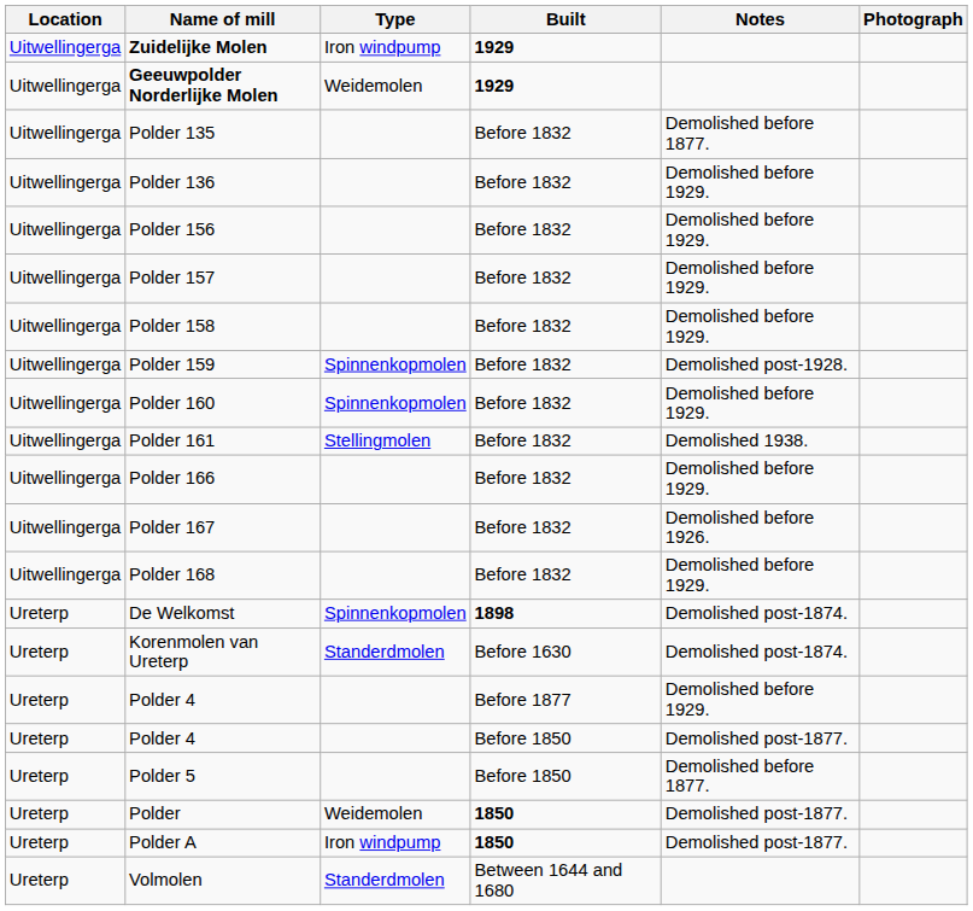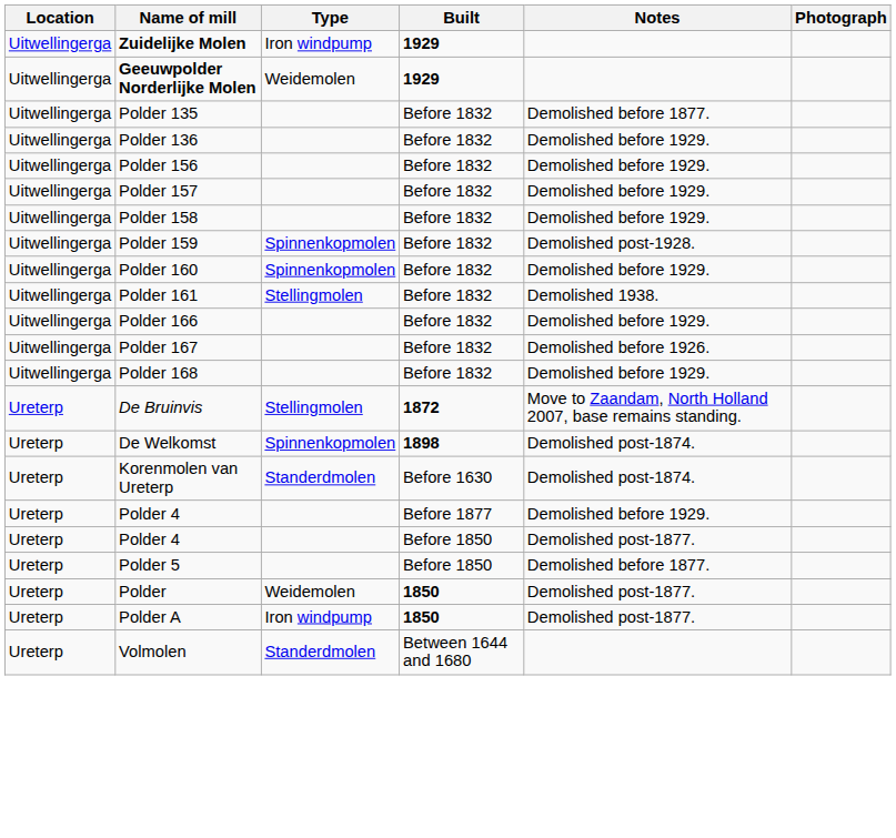 <table class="wikitable">
 <tr>
 <th>Location</th>
 <th>Name of mill</th>
 <th>Type</th>
 <th>Built</th>
 <th>Notes</th>
 <th>Photograph</th>
 </tr>
 <tr>
 <td><a href='#'>Uitwellingerga</a></td>
 <td><strong>Zuidelijke Molen</strong></td>
 <td>Iron <a href='#'>windpump</a></td>
 <td><strong>1929</strong></td>
 <td></td>
 <td></td>
 </tr>
 <tr>
 <td>Uitwellingerga</td>
 <td><strong>Geeuwpolder<br>Norderlijke Molen</strong><br></td>
 <td>Weidemolen</td>
 <td><strong>1929</strong></td>
 <td></td>
 <td></td>
 </tr>
 <tr>
 <td>Uitwellingerga</td>
 <td>Polder 135<br></td>
 <td></td>
 <td>Before 1832</td>
 <td>Demolished before 1877.</td>
 <td></td>
 </tr>
 <tr>
 <td>Uitwellingerga</td>
 <td>Polder 136<br></td>
 <td></td>
 <td>Before 1832</td>
 <td>Demolished before 1929.</td>
 <td></td>
 </tr>
 <tr>
 <td>Uitwellingerga</td>
 <td>Polder 156<br></td>
 <td></td>
 <td>Before 1832</td>
 <td>Demolished before 1929.</td>
 <td></td>
 </tr>
 <tr>
 <td>Uitwellingerga</td>
 <td>Polder 157<br></td>
 <td></td>
 <td>Before 1832</td>
 <td>Demolished before 1929.</td>
 <td></td>
 </tr>
 <tr>
 <td>Uitwellingerga</td>
 <td>Polder 158<br></td>
 <td></td>
 <td>Before 1832</td>
 <td>Demolished before 1929.</td>
 <td></td>
 </tr>
 <tr>
 <td>Uitwellingerga</td>
 <td>Polder 159<br></td>
 <td><a href='#'>Spinnenkopmolen</a></td>
 <td>Before 1832</td>
 <td>Demolished post-1928.</td>
 <td></td>
 </tr>
 <tr>
 <td>Uitwellingerga</td>
 <td>Polder 160<br></td>
 <td><a href='#'>Spinnenkopmolen</a></td>
 <td>Before 1832</td>
 <td>Demolished before 1929.</td>
 <td></td>
 </tr>
 <tr>
 <td>Uitwellingerga</td>
 <td>Polder 161<br></td>
 <td><a href='#'>Stellingmolen</a></td>
 <td>Before 1832</td>
 <td>Demolished 1938.</td>
 <td></td>
 </tr>
 <tr>
 <td>Uitwellingerga</td>
 <td>Polder 166<br></td>
 <td></td>
 <td>Before 1832</td>
 <td>Demolished before 1929.</td>
 <td></td>
 </tr>
 <tr>
 <td>Uitwellingerga</td>
 <td>Polder 167<br></td>
 <td></td>
 <td>Before 1832</td>
 <td>Demolished before 1926.</td>
 <td></td>
 </tr>
 <tr>
 <td>Uitwellingerga</td>
 <td>Polder 168<br></td>
 <td></td>
 <td>Before 1832</td>
 <td>Demolished before 1929.</td>
 <td></td>
 </tr>
 <tr>
+<td><a href='#'>Ureterp</a></td>
+<td><em>De Bruinvis</em><br></td>
+<td><a href='#'>Stellingmolen</a></td>
+<td><strong>1872</strong></td>
+<td>Move to <a href='#'>Zaandam</a>, <a href='#'>North Holland</a> 2007, base remains standing.</td>
+<td></td>
+</tr>
+<tr>
 <td>Ureterp</td>
 <td>De Welkomst<br></td>
 <td><a href='#'>Spinnenkopmolen</a></td>
 <td><strong>1898</strong></td>
 <td>Demolished post-1874.</td>
 <td></td>
 </tr>
 <tr>
 <td>Ureterp</td>
 <td>Korenmolen van Ureterp<br></td>
 <td><a href='#'>Standerdmolen</a></td>
 <td>Before 1630</td>
 <td>Demolished post-1874.</td>
 <td></td>
 </tr>
 <tr>
 <td>Ureterp</td>
 <td>Polder 4<br></td>
 <td></td>
 <td>Before 1877</td>
 <td>Demolished before 1929.</td>
 <td></td>
 </tr>
 <tr>
 <td>Ureterp</td>
 <td>Polder 4<br></td>
 <td></td>
 <td>Before 1850</td>
 <td>Demolished post-1877.</td>
 <td></td>
 </tr>
 <tr>
 <td>Ureterp</td>
 <td>Polder 5<br></td>
 <td></td>
 <td>Before 1850</td>
 <td>Demolished before 1877.</td>
 <td></td>
 </tr>
 <tr>
 <td>Ureterp</td>
 <td>Polder <br></td>
 <td>Weidemolen</td>
 <td><strong>1850</strong></td>
 <td>Demolished post-1877.</td>
 <td></td>
 </tr>
 <tr>
 <td>Ureterp</td>
 <td>Polder A<br></td>
 <td>Iron <a href='#'>windpump</a></td>
 <td><strong>1850</strong></td>
 <td>Demolished post-1877.</td>
 <td></td>
 </tr>
 <tr>
 <td>Ureterp</td>
 <td>Volmolen<br></td>
 <td><a href='#'>Standerdmolen</a></td>
 <td>Between 1644 and 1680</td>
 <td></td>
 <td></td>
 </tr>
 </table>
